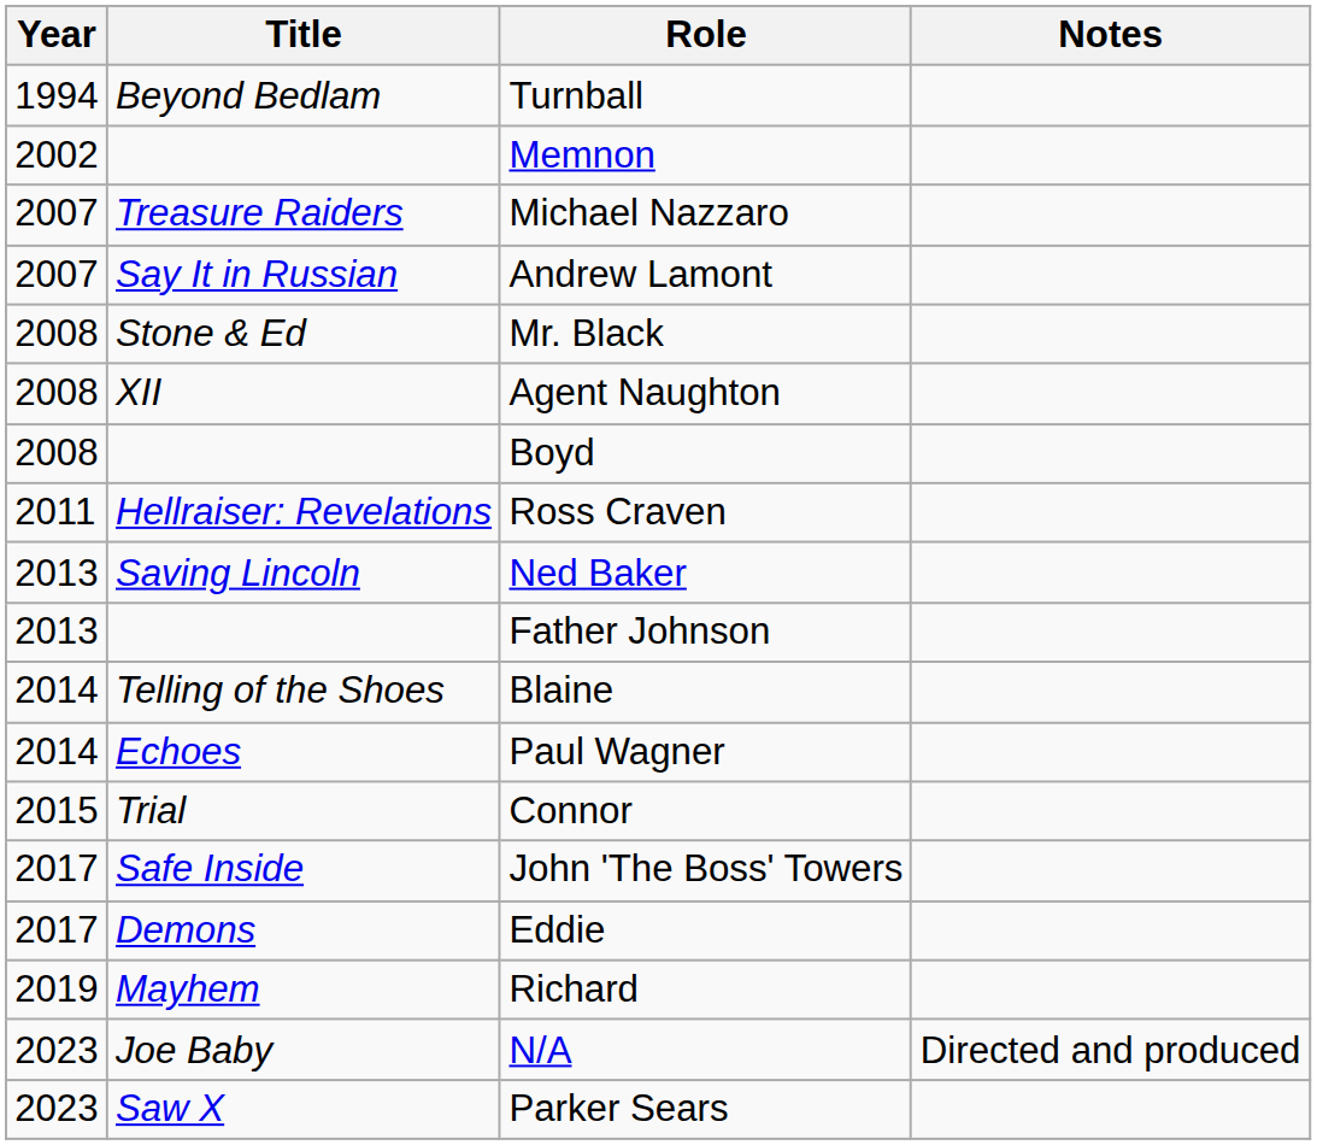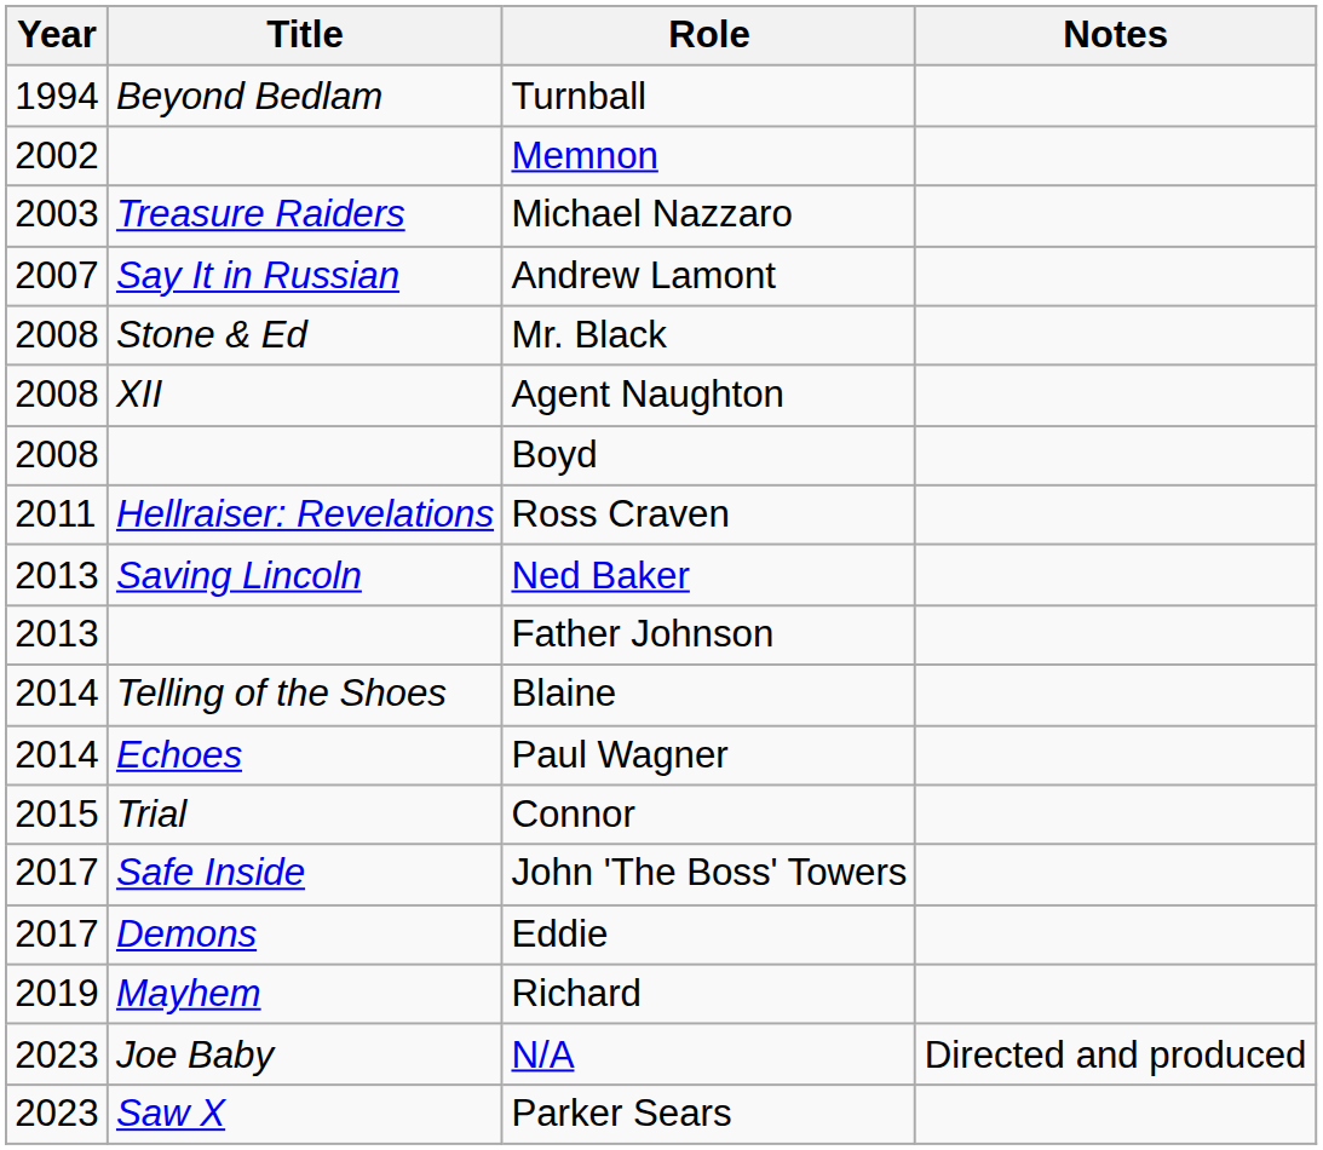 <table class="wikitable sortable">
 <tr>
 <th scope="col">Year</th>
 <th scope="col">Title</th>
 <th scope="col">Role</th>
 <th scope="col" class="unsortable">Notes</th>
 </tr>
 <tr>
 <td>1994</td>
 <td><em>Beyond Bedlam</em></td>
 <td>Turnball</td>
 <td></td>
 </tr>
 <tr>
 <td>2002</td>
 <td><em></em></td>
 <td><a href='#'>Memnon</a></td>
 <td></td>
 </tr>
 <tr>
-<td>2007</td>
+<td>2003</td>
 <td><em><a href='#'>Treasure Raiders</a></em></td>
 <td>Michael Nazzaro</td>
 <td></td>
 </tr>
 <tr>
 <td>2007</td>
 <td><em><a href='#'>Say It in Russian</a></em></td>
 <td>Andrew Lamont</td>
 <td></td>
 </tr>
 <tr>
 <td>2008</td>
 <td><em>Stone & Ed</em></td>
 <td>Mr. Black</td>
 <td></td>
 </tr>
 <tr>
 <td>2008</td>
 <td><em>XII</em></td>
 <td>Agent Naughton</td>
 <td></td>
 </tr>
 <tr>
 <td>2008</td>
 <td><em></em></td>
 <td>Boyd</td>
 <td></td>
 </tr>
 <tr>
 <td>2011</td>
 <td><em><a href='#'>Hellraiser: Revelations</a></em></td>
 <td>Ross Craven</td>
 <td></td>
 </tr>
 <tr>
 <td>2013</td>
 <td><em><a href='#'>Saving Lincoln</a></em></td>
 <td><a href='#'>Ned Baker</a></td>
 <td></td>
 </tr>
 <tr>
 <td>2013</td>
 <td><em></em></td>
 <td>Father Johnson</td>
 <td></td>
 </tr>
 <tr>
 <td>2014</td>
 <td><em>Telling of the Shoes</em></td>
 <td>Blaine</td>
 <td></td>
 </tr>
 <tr>
 <td>2014</td>
 <td><em><a href='#'>Echoes</a></em></td>
 <td>Paul Wagner</td>
 <td></td>
 </tr>
 <tr>
 <td>2015</td>
 <td><em>Trial</em></td>
 <td>Connor</td>
 <td></td>
 </tr>
 <tr>
 <td>2017</td>
 <td><em><a href='#'>Safe Inside</a></em></td>
 <td>John 'The Boss' Towers</td>
 <td></td>
 </tr>
 <tr>
 <td>2017</td>
 <td><em><a href='#'>Demons</a></em></td>
 <td>Eddie</td>
 <td></td>
 </tr>
 <tr>
 <td>2019</td>
 <td><em><a href='#'>Mayhem</a></em></td>
 <td>Richard</td>
 <td></td>
 </tr>
 <tr>
 <td>2023</td>
 <td><em>Joe Baby</em></td>
 <td><a href='#'>N/A</a></td>
 <td>Directed and produced</td>
 </tr>
 <tr>
 <td>2023</td>
 <td><em><a href='#'>Saw X</a></em></td>
 <td>Parker Sears</td>
 <td></td>
 </tr>
 </table>
